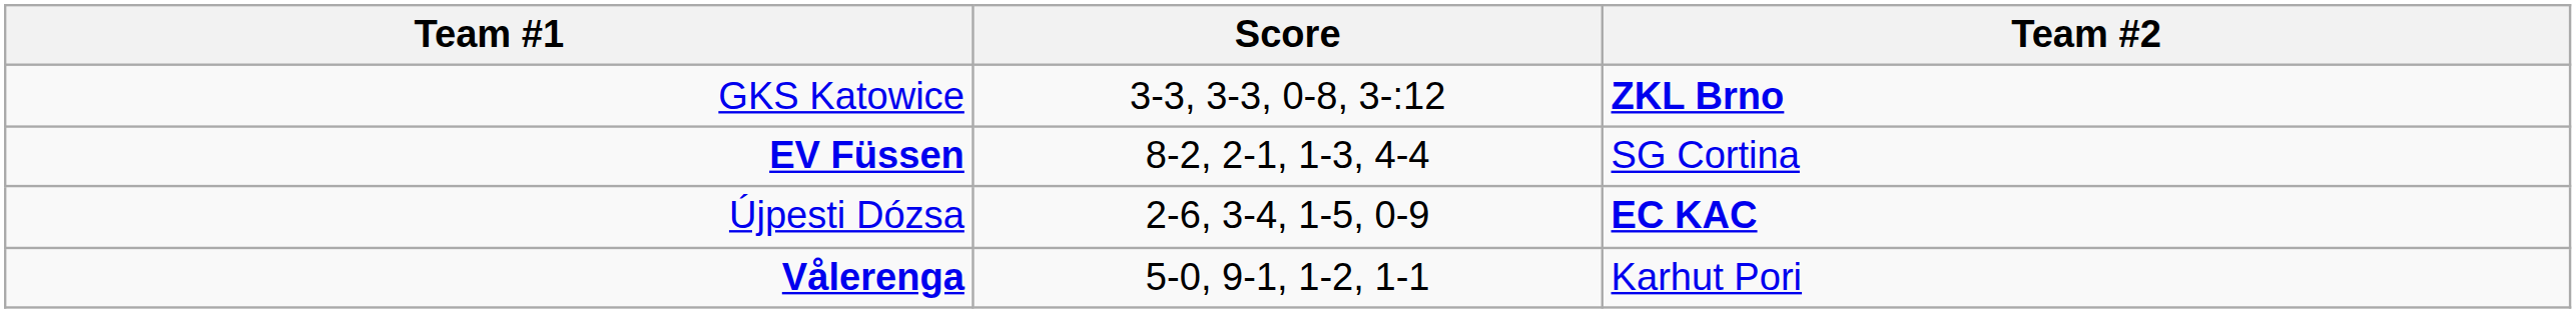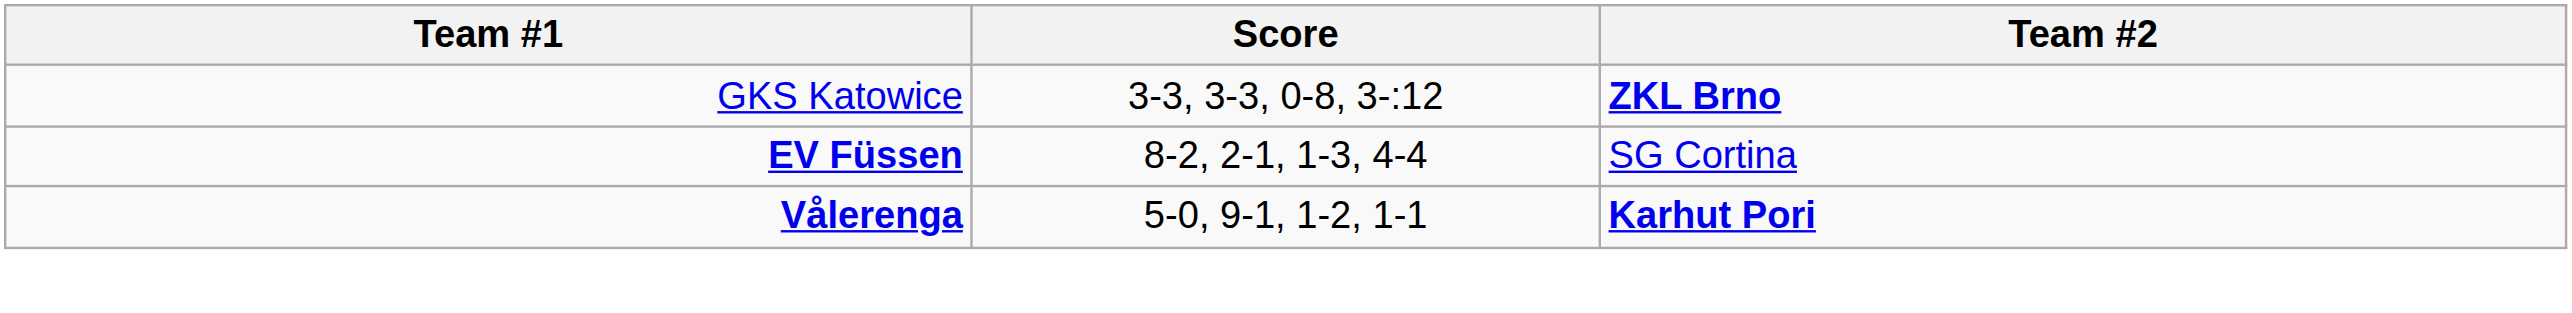 <table class="wikitable" style="text-align: center;">
 <tr>
 <th width=20%>Team #1</th>
 <th width=13%>Score</th>
 <th width=20%>Team #2</th>
 </tr>
 <tr>
 <td style="text-align: right;"><a href='#'>GKS Katowice</a> </td>
 <td>3-3, 3-3, 0-8, 3-:12</td>
 <td style="text-align: left;"> <strong><a href='#'>ZKL Brno</a></strong></td>
 </tr>
 <tr>
 <td style="text-align: right;"><strong><a href='#'>EV Füssen</a></strong> </td>
 <td>8-2, 2-1, 1-3, 4-4</td>
 <td style="text-align: left;"> <a href='#'>SG Cortina</a></td>
 </tr>
 <tr>
-<td style="text-align: right;"><a href='#'>Újpesti Dózsa</a> </td>
-<td>2-6, 3-4, 1-5, 0-9</td>
-<td style="text-align: left;"> <strong><a href='#'>EC KAC</a></strong></td>
-</tr>
-<tr>
 <td style="text-align: right;"><strong><a href='#'>Vålerenga</a></strong> </td>
 <td>5-0, 9-1, 1-2, 1-1</td>
-<td style="text-align: left;"> <a href='#'>Karhut Pori</a></td>
+<td style="text-align: left;"><strong> <a href='#'>Karhut Pori</a></strong></td>
 </tr>
 </table>
